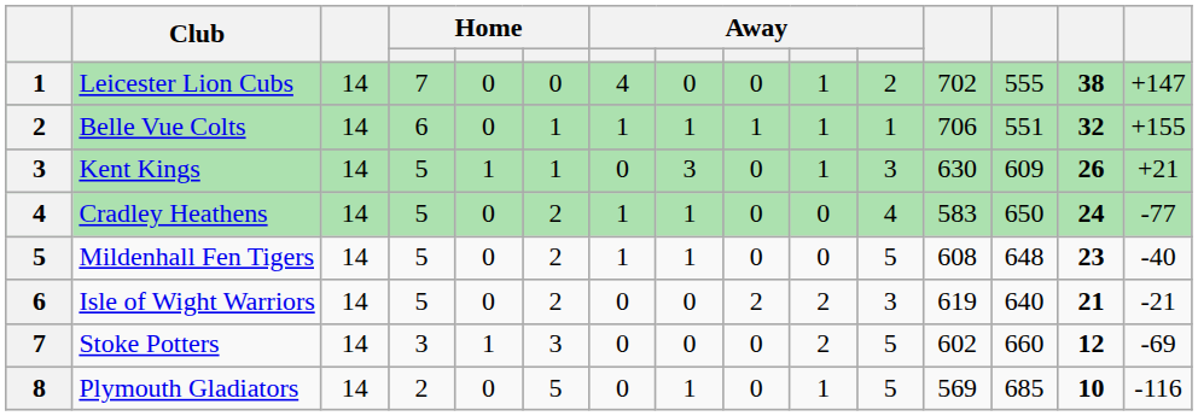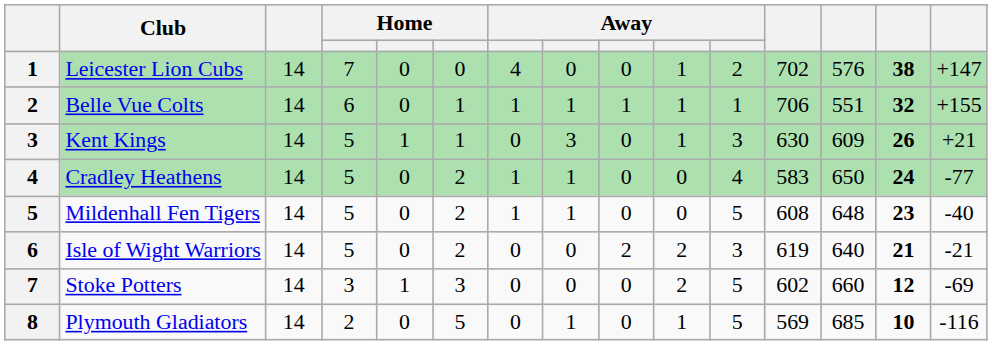 <table class="wikitable" style="text-align:center; font-size:85%">
 <tr>
 <th rowspan="2" style="width:28px;"></th>
 <th rowspan=2>Club</th>
 <th rowspan="2" style="width:28px;"></th>
 <th colspan=3>Home</th>
 <th colspan=5>Away</th>
 <th rowspan="2" style="width:28px;"></th>
 <th rowspan="2" style="width:28px;"></th>
 <th rowspan="2" style="width:28px;"></th>
 <th rowspan="2" style="width:28px;"></th>
 </tr>
 <tr>
 <th width=28></th>
 <th width=28></th>
 <th width=28></th>
 <th width=28></th>
 <th width=28></th>
 <th width=28></th>
 <th width=28></th>
 <th width=28></th>
 </tr>
 <tr style="background:#ACE1AF">
 <th>1</th>
 <td align=left><a href='#'>Leicester Lion Cubs</a></td>
 <td>14</td>
 <td>7</td>
 <td>0</td>
 <td>0</td>
 <td>4</td>
 <td>0</td>
 <td>0</td>
 <td>1</td>
 <td>2</td>
 <td>702</td>
-<td>555</td>
+<td>576</td>
 <td><strong>38</strong></td>
 <td>+147</td>
 </tr>
 <tr style="background:#ACE1AF">
 <th>2</th>
 <td align=left><a href='#'>Belle Vue Colts</a></td>
 <td>14</td>
 <td>6</td>
 <td>0</td>
 <td>1</td>
 <td>1</td>
 <td>1</td>
 <td>1</td>
 <td>1</td>
 <td>1</td>
 <td>706</td>
 <td>551</td>
 <td><strong>32</strong></td>
 <td>+155</td>
 </tr>
 <tr style="background:#ACE1AF">
 <th>3</th>
 <td align=left><a href='#'>Kent Kings</a></td>
 <td>14</td>
 <td>5</td>
 <td>1</td>
 <td>1</td>
 <td>0</td>
 <td>3</td>
 <td>0</td>
 <td>1</td>
 <td>3</td>
 <td>630</td>
 <td>609</td>
 <td><strong>26</strong></td>
 <td>+21</td>
 </tr>
 <tr style="background:#ACE1AF">
 <th>4</th>
 <td align=left><a href='#'>Cradley Heathens</a></td>
 <td>14</td>
 <td>5</td>
 <td>0</td>
 <td>2</td>
 <td>1</td>
 <td>1</td>
 <td>0</td>
 <td>0</td>
 <td>4</td>
 <td>583</td>
 <td>650</td>
 <td><strong>24</strong></td>
 <td>-77</td>
 </tr>
 <tr>
 <th>5</th>
 <td align=left><a href='#'>Mildenhall Fen Tigers</a></td>
 <td>14</td>
 <td>5</td>
 <td>0</td>
 <td>2</td>
 <td>1</td>
 <td>1</td>
 <td>0</td>
 <td>0</td>
 <td>5</td>
 <td>608</td>
 <td>648</td>
 <td><strong>23</strong></td>
 <td>-40</td>
 </tr>
 <tr>
 <th>6</th>
 <td align=left><a href='#'>Isle of Wight Warriors</a></td>
 <td>14</td>
 <td>5</td>
 <td>0</td>
 <td>2</td>
 <td>0</td>
 <td>0</td>
 <td>2</td>
 <td>2</td>
 <td>3</td>
 <td>619</td>
 <td>640</td>
 <td><strong>21</strong></td>
 <td>-21</td>
 </tr>
 <tr>
 <th>7</th>
 <td align=left><a href='#'>Stoke Potters</a></td>
 <td>14</td>
 <td>3</td>
 <td>1</td>
 <td>3</td>
 <td>0</td>
 <td>0</td>
 <td>0</td>
 <td>2</td>
 <td>5</td>
 <td>602</td>
 <td>660</td>
 <td><strong>12</strong></td>
 <td>-69</td>
 </tr>
 <tr>
 <th>8</th>
 <td align=left><a href='#'>Plymouth Gladiators</a></td>
 <td>14</td>
 <td>2</td>
 <td>0</td>
 <td>5</td>
 <td>0</td>
 <td>1</td>
 <td>0</td>
 <td>1</td>
 <td>5</td>
 <td>569</td>
 <td>685</td>
 <td><strong>10</strong></td>
 <td>-116</td>
 </tr>
 </table>
